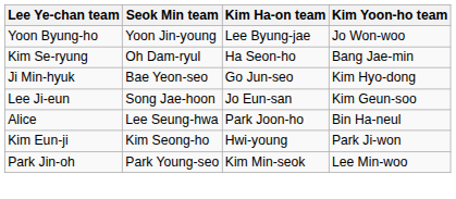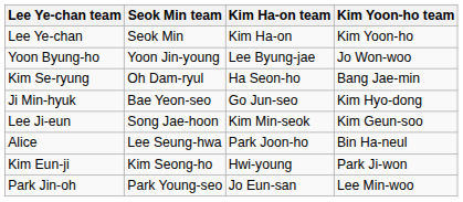 <table class="wikitable">
 <tr>
 <th><strong>Lee Ye-chan</strong> team</th>
 <th>Seok Min team</th>
 <th>Kim Ha-on team</th>
 <th>Kim Yoon-ho team</th>
+</tr>
+<tr>
+<td>Lee Ye-chan</td>
+<td>Seok Min</td>
+<td>Kim Ha-on</td>
+<td>Kim Yoon-ho</td>
 </tr>
 <tr>
 <td>Yoon Byung-ho</td>
 <td>Yoon Jin-young</td>
 <td>Lee Byung-jae</td>
 <td>Jo Won-woo</td>
 </tr>
 <tr>
 <td>Kim Se-ryung</td>
 <td>Oh Dam-ryul</td>
 <td>Ha Seon-ho</td>
 <td>Bang Jae-min</td>
 </tr>
 <tr>
 <td>Ji Min-hyuk</td>
 <td>Bae Yeon-seo</td>
 <td>Go Jun-seo</td>
 <td>Kim Hyo-dong</td>
 </tr>
 <tr>
 <td>Lee Ji-eun</td>
 <td>Song Jae-hoon</td>
-<td>Jo Eun-san</td>
+<td>Kim Min-seok</td>
 <td>Kim Geun-soo</td>
 </tr>
 <tr>
 <td>Alice</td>
 <td>Lee Seung-hwa</td>
 <td>Park Joon-ho</td>
 <td>Bin Ha-neul</td>
 </tr>
 <tr>
 <td>Kim Eun-ji</td>
 <td>Kim Seong-ho</td>
 <td>Hwi-young</td>
 <td>Park Ji-won</td>
 </tr>
 <tr>
 <td>Park Jin-oh</td>
 <td>Park Young-seo</td>
-<td>Kim Min-seok</td>
+<td>Jo Eun-san</td>
 <td>Lee Min-woo</td>
 </tr>
 </table>
